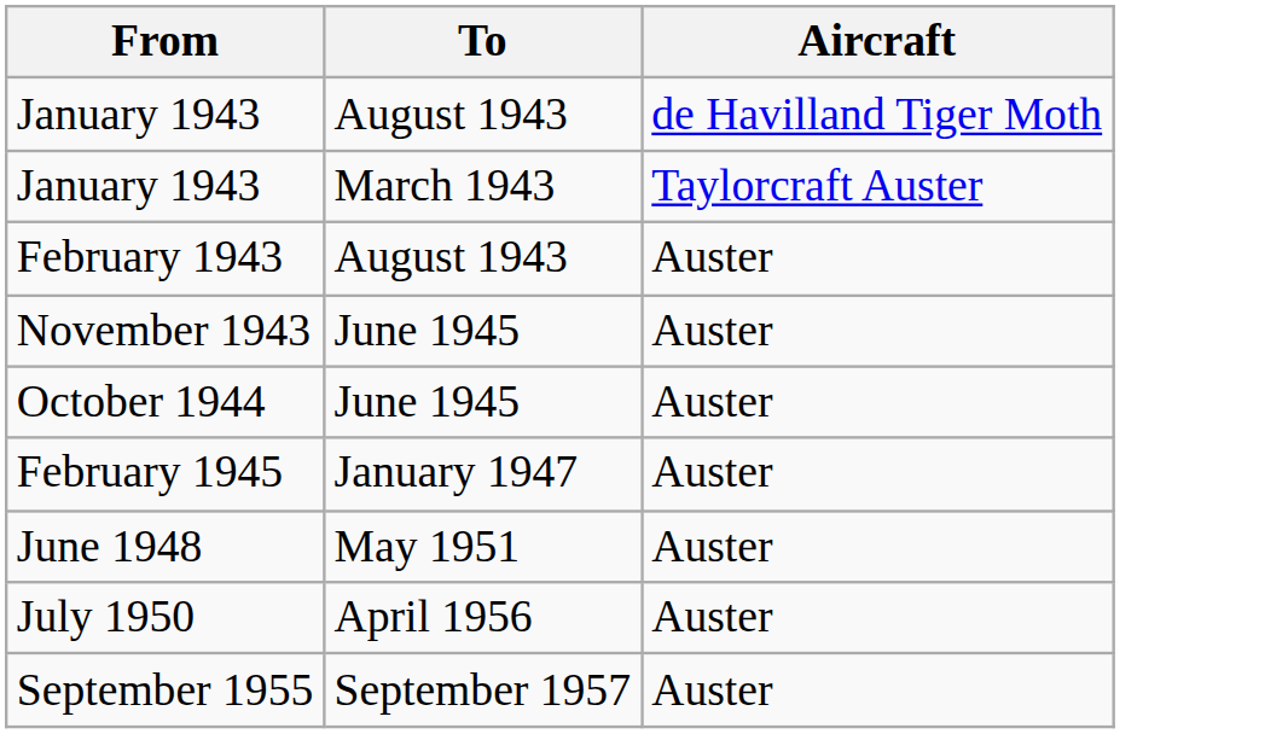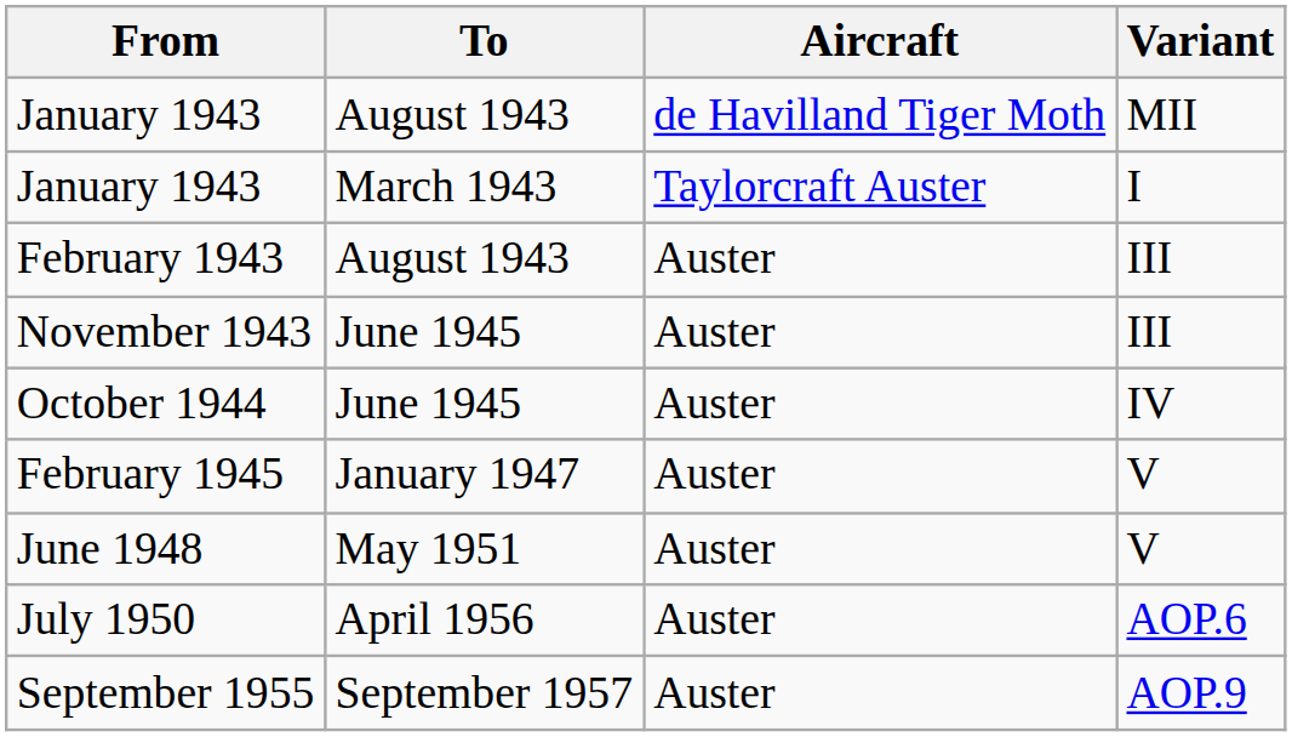 <table class="wikitable">
 <tr>
 <th>From</th>
 <th>To</th>
 <th>Aircraft</th>
+<th>Variant</th>
 </tr>
 <tr>
 <td>January 1943</td>
 <td>August 1943</td>
 <td><a href='#'>de Havilland Tiger Moth</a></td>
+<td>MII</td>
 </tr>
 <tr>
 <td>January 1943</td>
 <td>March 1943</td>
 <td><a href='#'>Taylorcraft Auster</a></td>
+<td>I</td>
 </tr>
 <tr>
 <td>February 1943</td>
 <td>August 1943</td>
 <td>Auster</td>
+<td>III</td>
 </tr>
 <tr>
 <td>November 1943</td>
 <td>June 1945</td>
 <td>Auster</td>
+<td>III</td>
 </tr>
 <tr>
 <td>October 1944</td>
 <td>June 1945</td>
 <td>Auster</td>
+<td>IV</td>
 </tr>
 <tr>
 <td>February 1945</td>
 <td>January 1947</td>
 <td>Auster</td>
+<td>V</td>
 </tr>
 <tr>
 <td>June 1948</td>
 <td>May 1951</td>
 <td>Auster</td>
+<td>V</td>
 </tr>
 <tr>
 <td>July 1950</td>
 <td>April 1956</td>
 <td>Auster</td>
+<td><a href='#'>AOP.6</a></td>
 </tr>
 <tr>
 <td>September 1955</td>
 <td>September 1957</td>
 <td>Auster</td>
+<td><a href='#'>AOP.9</a></td>
 </tr>
 </table>
